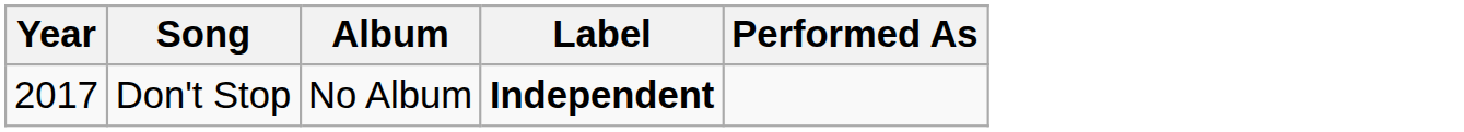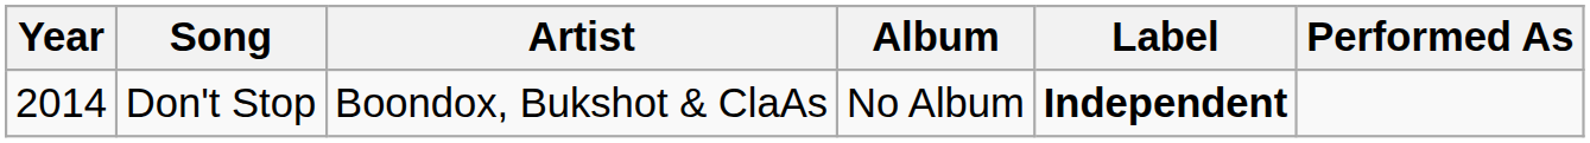 <table class="wikitable" border="1">
 <tr>
 <th>Year</th>
 <th>Song</th>
+<th>Artist</th>
 <th>Album</th>
 <th>Label</th>
 <th>Performed As</th>
 </tr>
 <tr>
-<td>2017</td>
+<td>2014</td>
 <td>Don't Stop</td>
+<td>Boondox, Bukshot & ClaAs</td>
 <td>No Album</td>
 <td><strong>Independent</strong></td>
 <td></td>
 </tr>
 </table>
